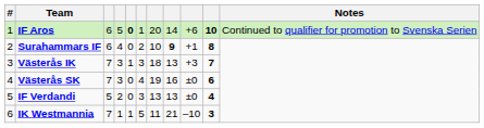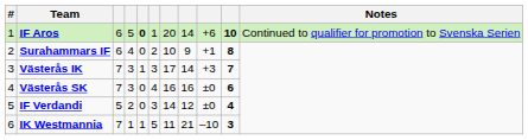 <table class="wikitable sortable">
 <tr>
 <th>#</th>
 <th>Team</th>
 <th></th>
 <th></th>
 <th></th>
 <th></th>
 <th></th>
 <th></th>
 <th></th>
 <th></th>
 <th>Notes</th>
 </tr>
 <tr style="background: #D0F0C0;">
 <td>1</td>
 <td style="font-weight:bold;"><a href='#'>IF Aros</a></td>
 <td style="text-align: center;">6</td>
 <td style="text-align: center;">5</td>
 <td style="text-align: center;"><strong>0</strong></td>
 <td style="text-align: center;">1</td>
 <td style="text-align: center;">20</td>
 <td style="text-align: center;">14</td>
 <td style="text-align: center;">+6</td>
 <td style="text-align: center; font-weight:bold;">10</td>
 <td>Continued to <a href='#'>qualifier for promotion</a> to <a href='#'>Svenska Serien</a></td>
 </tr>
 <tr>
 <td>2</td>
 <td style="font-weight:bold;"><a href='#'>Surahammars IF</a></td>
 <td style="text-align: center;">6</td>
 <td style="text-align: center;">4</td>
 <td style="text-align: center;">0</td>
 <td style="text-align: center;">2</td>
 <td style="text-align: center;">10</td>
-<td style="text-align: center;"><strong>9</strong></td>
+<td style="text-align: center;">9</td>
 <td style="text-align: center;">+1</td>
 <td style="text-align: center; font-weight:bold;">8</td>
 </tr>
 <tr>
 <td>3</td>
 <td style="font-weight:bold;"><a href='#'>Västerås IK</a></td>
 <td style="text-align: center;">7</td>
 <td style="text-align: center;">3</td>
 <td style="text-align: center;">1</td>
 <td style="text-align: center;">3</td>
-<td style="text-align: center;">18</td>
-<td style="text-align: center;">13</td>
+<td style="text-align: center;">17</td>
+<td style="text-align: center;">14</td>
 <td style="text-align: center;">+3</td>
 <td style="text-align: center; font-weight:bold;">7</td>
 </tr>
 <tr>
 <td>4</td>
 <td style="font-weight:bold;"><a href='#'>Västerås SK</a></td>
 <td style="text-align: center;">7</td>
 <td style="text-align: center;">3</td>
 <td style="text-align: center;">0</td>
 <td style="text-align: center;">4</td>
-<td style="text-align: center;">19</td>
+<td style="text-align: center;">16</td>
 <td style="text-align: center;">16</td>
 <td style="text-align: center;">±0</td>
 <td style="text-align: center; font-weight:bold;">6</td>
 </tr>
 <tr>
 <td>5</td>
 <td style="font-weight:bold;"><a href='#'>IF Verdandi</a></td>
 <td style="text-align: center;">5</td>
 <td style="text-align: center;">2</td>
 <td style="text-align: center;">0</td>
 <td style="text-align: center;">3</td>
-<td style="text-align: center;">13</td>
-<td style="text-align: center;">13</td>
+<td style="text-align: center;">14</td>
+<td style="text-align: center;">12</td>
 <td style="text-align: center;">±0</td>
 <td style="text-align: center; font-weight:bold;">4</td>
 </tr>
 <tr>
 <td>6</td>
 <td style="font-weight:bold;"><a href='#'>IK Westmannia</a></td>
 <td style="text-align: center;">7</td>
 <td style="text-align: center;">1</td>
 <td style="text-align: center;">1</td>
 <td style="text-align: center;">5</td>
 <td style="text-align: center;">11</td>
 <td style="text-align: center;">21</td>
 <td style="text-align: center;">–10</td>
 <td style="text-align: center; font-weight:bold;">3</td>
 </tr>
 </table>
